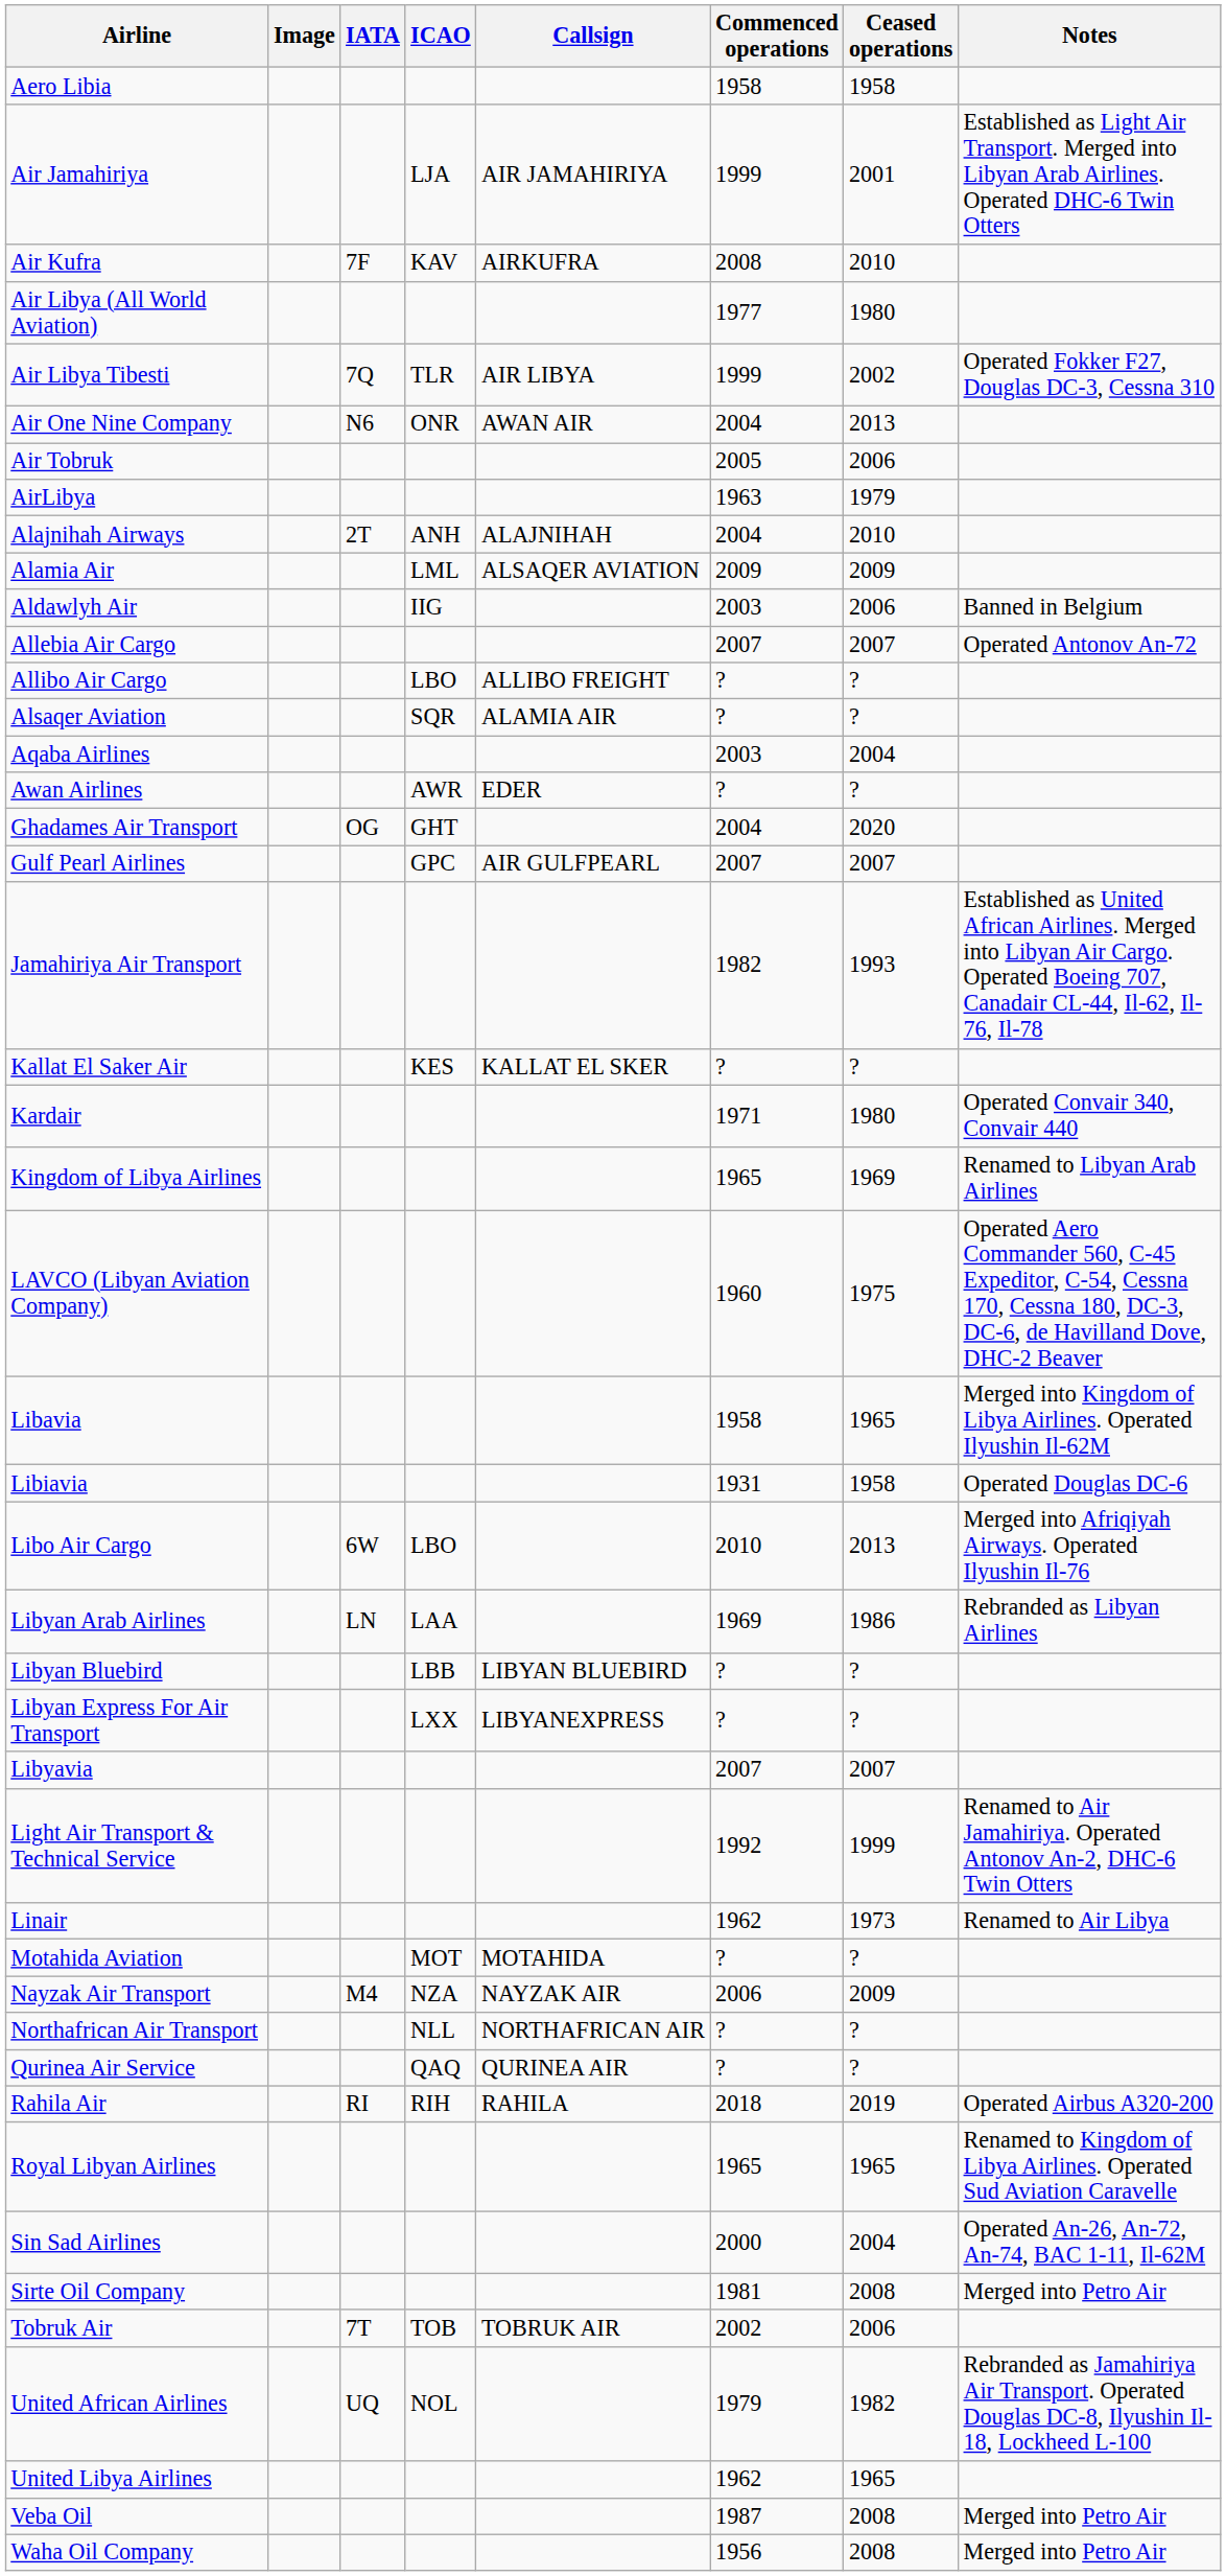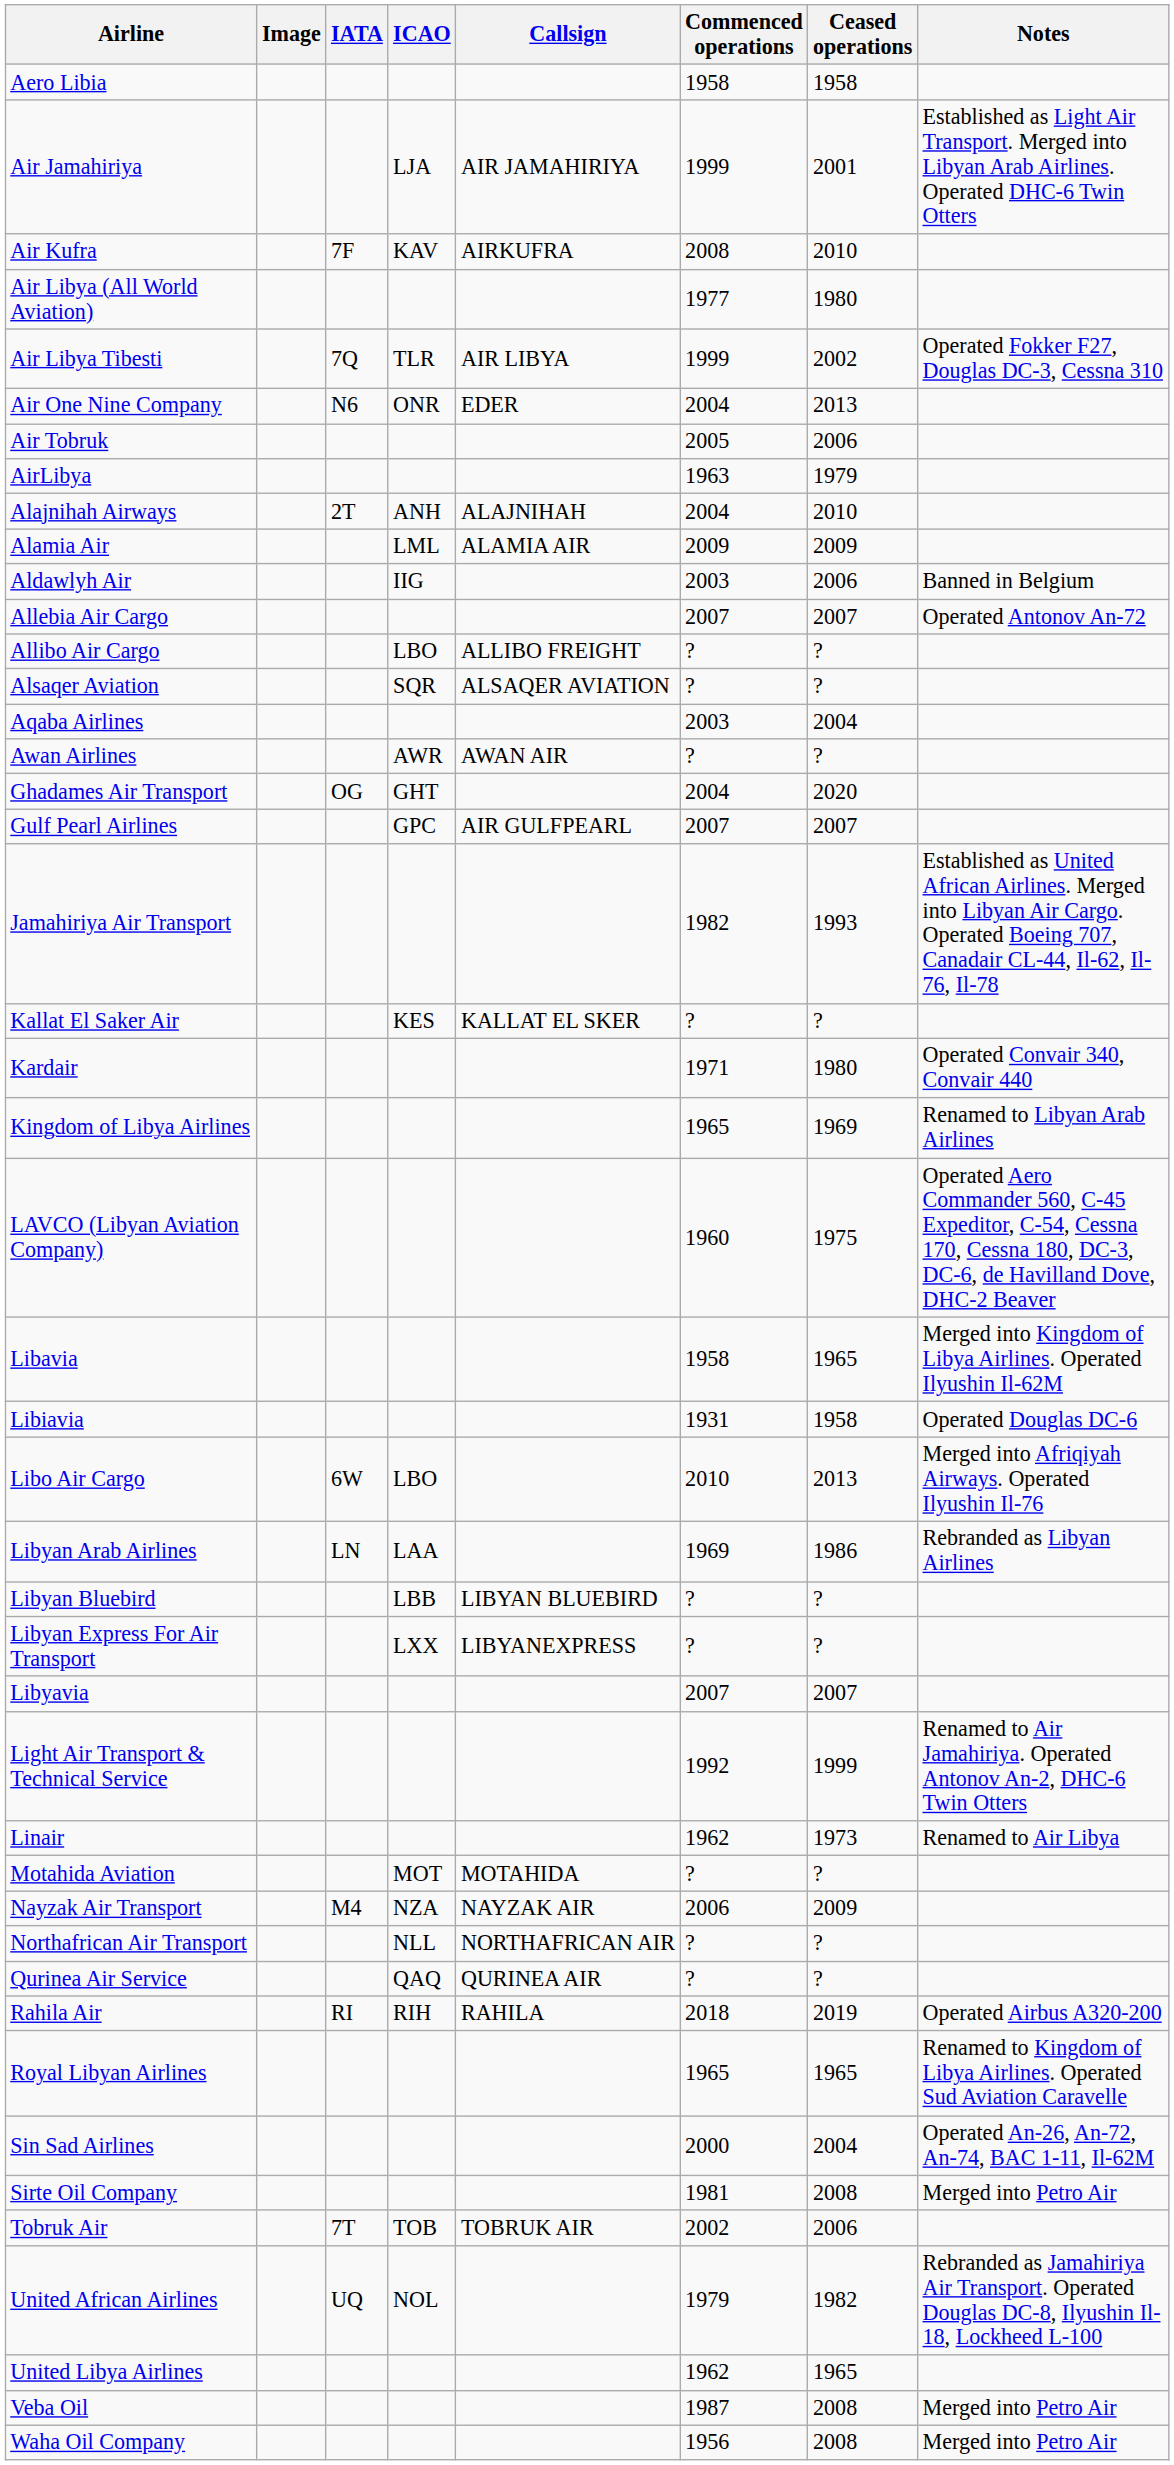 <table class="wikitable sortable" style="border-collapse:collapse; margin:auto;" border="1" cellpadding="3">
 <tr valign="middle">
 <th style="width:175px;">Airline</th>
 <th>Image</th>
 <th><a href='#'>IATA</a></th>
 <th><a href='#'>ICAO</a></th>
 <th><a href='#'>Callsign</a></th>
 <th>Commenced<br>operations</th>
 <th>Ceased<br>operations</th>
 <th style="width:175px;">Notes</th>
 </tr>
 <tr>
 <td><a href='#'>Aero Libia</a></td>
 <td></td>
 <td></td>
 <td></td>
 <td></td>
 <td>1958</td>
 <td>1958</td>
 <td></td>
 </tr>
 <tr>
 <td><a href='#'>Air Jamahiriya</a></td>
 <td></td>
 <td></td>
 <td>LJA</td>
 <td>AIR JAMAHIRIYA</td>
 <td>1999</td>
 <td>2001</td>
 <td>Established as <a href='#'>Light Air Transport</a>. Merged into <a href='#'>Libyan Arab Airlines</a>. Operated <a href='#'>DHC-6 Twin Otters</a></td>
 </tr>
 <tr>
 <td><a href='#'>Air Kufra</a></td>
 <td></td>
 <td>7F</td>
 <td>KAV</td>
 <td>AIRKUFRA</td>
 <td>2008</td>
 <td>2010</td>
 <td></td>
 </tr>
 <tr>
 <td><a href='#'>Air Libya (All World Aviation)</a></td>
 <td></td>
 <td></td>
 <td></td>
 <td></td>
 <td>1977</td>
 <td>1980</td>
 <td></td>
 </tr>
 <tr>
 <td><a href='#'>Air Libya Tibesti</a></td>
 <td></td>
 <td>7Q</td>
 <td>TLR</td>
 <td>AIR LIBYA</td>
 <td>1999</td>
 <td>2002</td>
 <td>Operated <a href='#'>Fokker F27</a>, <a href='#'>Douglas DC-3</a>, <a href='#'>Cessna 310</a></td>
 </tr>
 <tr>
 <td><a href='#'>Air One Nine Company</a></td>
 <td></td>
 <td>N6</td>
 <td>ONR</td>
-<td>AWAN AIR</td>
+<td>EDER</td>
 <td>2004</td>
 <td>2013</td>
 <td></td>
 </tr>
 <tr>
 <td><a href='#'>Air Tobruk</a></td>
 <td></td>
 <td></td>
 <td></td>
 <td></td>
 <td>2005</td>
 <td>2006</td>
 <td></td>
 </tr>
 <tr>
 <td><a href='#'>AirLibya</a></td>
 <td></td>
 <td></td>
 <td></td>
 <td></td>
 <td>1963</td>
 <td>1979</td>
 <td></td>
 </tr>
 <tr>
 <td><a href='#'>Alajnihah Airways</a></td>
 <td></td>
 <td>2T</td>
 <td>ANH</td>
 <td>ALAJNIHAH</td>
 <td>2004</td>
 <td>2010</td>
 <td></td>
 </tr>
 <tr>
 <td><a href='#'>Alamia Air</a></td>
 <td></td>
 <td></td>
 <td>LML</td>
-<td>ALSAQER AVIATION</td>
+<td>ALAMIA AIR</td>
 <td>2009</td>
 <td>2009</td>
 <td></td>
 </tr>
 <tr>
 <td><a href='#'>Aldawlyh Air</a></td>
 <td></td>
 <td></td>
 <td>IIG</td>
 <td></td>
 <td>2003</td>
 <td>2006</td>
 <td>Banned in Belgium</td>
 </tr>
 <tr>
 <td><a href='#'>Allebia Air Cargo</a></td>
 <td></td>
 <td></td>
 <td></td>
 <td></td>
 <td>2007</td>
 <td>2007</td>
 <td>Operated <a href='#'>Antonov An-72</a></td>
 </tr>
 <tr>
 <td><a href='#'>Allibo Air Cargo</a></td>
 <td></td>
 <td></td>
 <td>LBO</td>
 <td>ALLIBO FREIGHT</td>
 <td>?</td>
 <td>?</td>
 <td></td>
 </tr>
 <tr>
 <td><a href='#'>Alsaqer Aviation</a></td>
 <td></td>
 <td></td>
 <td>SQR</td>
-<td>ALAMIA AIR</td>
+<td>ALSAQER AVIATION</td>
 <td>?</td>
 <td>?</td>
 <td></td>
 </tr>
 <tr>
 <td><a href='#'>Aqaba Airlines</a></td>
 <td></td>
 <td></td>
 <td></td>
 <td></td>
 <td>2003</td>
 <td>2004</td>
 <td></td>
 </tr>
 <tr>
 <td><a href='#'>Awan Airlines </a></td>
 <td></td>
 <td></td>
 <td>AWR</td>
-<td>EDER</td>
+<td>AWAN AIR</td>
 <td>?</td>
 <td>?</td>
 <td></td>
 </tr>
 <tr>
 <td><a href='#'>Ghadames Air Transport</a></td>
 <td></td>
 <td>OG</td>
 <td>GHT</td>
 <td></td>
 <td>2004</td>
 <td>2020</td>
 <td></td>
 </tr>
 <tr>
 <td><a href='#'>Gulf Pearl Airlines</a></td>
 <td></td>
 <td></td>
 <td>GPC</td>
 <td>AIR GULFPEARL</td>
 <td>2007</td>
 <td>2007</td>
 <td></td>
 </tr>
 <tr>
 <td><a href='#'>Jamahiriya Air Transport</a></td>
 <td></td>
 <td></td>
 <td></td>
 <td></td>
 <td>1982</td>
 <td>1993</td>
 <td>Established as <a href='#'>United African Airlines</a>. Merged into <a href='#'>Libyan Air Cargo</a>. Operated <a href='#'>Boeing 707</a>, <a href='#'>Canadair CL-44</a>, <a href='#'>Il-62</a>, <a href='#'>Il-76</a>, <a href='#'>Il-78</a></td>
 </tr>
 <tr>
 <td><a href='#'>Kallat El Saker Air</a></td>
 <td></td>
 <td></td>
 <td>KES</td>
 <td>KALLAT EL SKER</td>
 <td>?</td>
 <td>?</td>
 <td></td>
 </tr>
 <tr>
 <td><a href='#'>Kardair</a></td>
 <td></td>
 <td></td>
 <td></td>
 <td></td>
 <td>1971</td>
 <td>1980</td>
 <td>Operated <a href='#'>Convair 340</a>, <a href='#'>Convair 440</a></td>
 </tr>
 <tr>
 <td><a href='#'>Kingdom of Libya Airlines</a></td>
 <td></td>
 <td></td>
 <td></td>
 <td></td>
 <td>1965</td>
 <td>1969</td>
 <td>Renamed to <a href='#'>Libyan Arab Airlines</a></td>
 </tr>
 <tr>
 <td><a href='#'>LAVCO (Libyan Aviation Company)</a></td>
 <td></td>
 <td></td>
 <td></td>
 <td></td>
 <td>1960</td>
 <td>1975</td>
 <td>Operated <a href='#'>Aero Commander 560</a>, <a href='#'>C-45 Expeditor</a>, <a href='#'>C-54</a>, <a href='#'>Cessna 170</a>, <a href='#'>Cessna 180</a>, <a href='#'>DC-3</a>, <a href='#'>DC-6</a>, <a href='#'>de Havilland Dove</a>, <a href='#'>DHC-2 Beaver</a></td>
 </tr>
 <tr>
 <td><a href='#'>Libavia</a></td>
 <td></td>
 <td></td>
 <td></td>
 <td></td>
 <td>1958</td>
 <td>1965</td>
 <td>Merged into <a href='#'>Kingdom of Libya Airlines</a>. Operated <a href='#'>Ilyushin Il-62M</a></td>
 </tr>
 <tr>
 <td><a href='#'>Libiavia</a></td>
 <td></td>
 <td></td>
 <td></td>
 <td></td>
 <td>1931</td>
 <td>1958</td>
 <td>Operated <a href='#'>Douglas DC-6</a></td>
 </tr>
 <tr>
 <td><a href='#'>Libo Air Cargo</a></td>
 <td></td>
 <td>6W</td>
 <td>LBO</td>
 <td></td>
 <td>2010</td>
 <td>2013</td>
 <td>Merged into <a href='#'>Afriqiyah Airways</a>. Operated <a href='#'>Ilyushin Il-76</a></td>
 </tr>
 <tr>
 <td><a href='#'>Libyan Arab Airlines</a></td>
 <td></td>
 <td>LN</td>
 <td>LAA</td>
 <td></td>
 <td>1969</td>
 <td>1986</td>
 <td>Rebranded as <a href='#'>Libyan Airlines</a></td>
 </tr>
 <tr>
 <td><a href='#'>Libyan Bluebird</a></td>
 <td></td>
 <td></td>
 <td>LBB</td>
 <td>LIBYAN BLUEBIRD</td>
 <td>?</td>
 <td>?</td>
 <td></td>
 </tr>
 <tr>
 <td><a href='#'>Libyan Express For Air Transport</a></td>
 <td></td>
 <td></td>
 <td>LXX</td>
 <td>LIBYANEXPRESS</td>
 <td>?</td>
 <td>?</td>
 <td></td>
 </tr>
 <tr>
 <td><a href='#'>Libyavia</a></td>
 <td></td>
 <td></td>
 <td></td>
 <td></td>
 <td>2007</td>
 <td>2007</td>
 <td></td>
 </tr>
 <tr>
 <td><a href='#'>Light Air Transport & Technical Service</a></td>
 <td></td>
 <td></td>
 <td></td>
 <td></td>
 <td>1992</td>
 <td>1999</td>
 <td>Renamed to <a href='#'>Air Jamahiriya</a>. Operated <a href='#'>Antonov An-2</a>, <a href='#'>DHC-6 Twin Otters</a></td>
 </tr>
 <tr>
 <td><a href='#'>Linair</a></td>
 <td></td>
 <td></td>
 <td></td>
 <td></td>
 <td>1962</td>
 <td>1973</td>
 <td>Renamed to <a href='#'>Air Libya</a></td>
 </tr>
 <tr>
 <td><a href='#'>Motahida Aviation</a></td>
 <td></td>
 <td></td>
 <td>MOT</td>
 <td>MOTAHIDA</td>
 <td>?</td>
 <td>?</td>
 <td></td>
 </tr>
 <tr>
 <td><a href='#'>Nayzak Air Transport</a></td>
 <td></td>
 <td>M4</td>
 <td>NZA</td>
 <td>NAYZAK AIR</td>
 <td>2006</td>
 <td>2009</td>
 <td></td>
 </tr>
 <tr>
 <td><a href='#'>Northafrican Air Transport</a></td>
 <td></td>
 <td></td>
 <td>NLL</td>
 <td>NORTHAFRICAN AIR</td>
 <td>?</td>
 <td>?</td>
 <td></td>
 </tr>
 <tr>
 <td><a href='#'>Qurinea Air Service</a></td>
 <td></td>
 <td></td>
 <td>QAQ</td>
 <td>QURINEA AIR</td>
 <td>?</td>
 <td>?</td>
 <td></td>
 </tr>
 <tr>
 <td><a href='#'>Rahila Air</a></td>
 <td></td>
 <td>RI</td>
 <td>RIH</td>
 <td>RAHILA</td>
 <td>2018</td>
 <td>2019</td>
 <td>Operated <a href='#'>Airbus A320-200</a></td>
 </tr>
 <tr>
 <td><a href='#'>Royal Libyan Airlines</a></td>
 <td></td>
 <td></td>
 <td></td>
 <td></td>
 <td>1965</td>
 <td>1965</td>
 <td>Renamed to <a href='#'>Kingdom of Libya Airlines</a>. Operated <a href='#'>Sud Aviation Caravelle</a></td>
 </tr>
 <tr>
 <td><a href='#'>Sin Sad Airlines</a></td>
 <td></td>
 <td></td>
 <td></td>
 <td></td>
 <td>2000</td>
 <td>2004</td>
 <td>Operated <a href='#'>An-26</a>, <a href='#'>An-72</a>, <a href='#'>An-74</a>, <a href='#'>BAC 1-11</a>, <a href='#'>Il-62M</a></td>
 </tr>
 <tr>
 <td><a href='#'>Sirte Oil Company</a></td>
 <td></td>
 <td></td>
 <td></td>
 <td></td>
 <td>1981</td>
 <td>2008</td>
 <td>Merged into <a href='#'>Petro Air</a></td>
 </tr>
 <tr>
 <td><a href='#'>Tobruk Air</a></td>
 <td></td>
 <td>7T</td>
 <td>TOB</td>
 <td>TOBRUK AIR</td>
 <td>2002</td>
 <td>2006</td>
 <td></td>
 </tr>
 <tr>
 <td><a href='#'>United African Airlines</a></td>
 <td></td>
 <td>UQ</td>
 <td>NOL</td>
 <td></td>
 <td>1979</td>
 <td>1982</td>
 <td>Rebranded as <a href='#'>Jamahiriya Air Transport</a>. Operated <a href='#'>Douglas DC-8</a>, <a href='#'>Ilyushin Il-18</a>, <a href='#'>Lockheed L-100</a></td>
 </tr>
 <tr>
 <td><a href='#'>United Libya Airlines</a></td>
 <td></td>
 <td></td>
 <td></td>
 <td></td>
 <td>1962</td>
 <td>1965</td>
 <td></td>
 </tr>
 <tr>
 <td><a href='#'>Veba Oil</a></td>
 <td></td>
 <td></td>
 <td></td>
 <td></td>
 <td>1987</td>
 <td>2008</td>
 <td>Merged into <a href='#'>Petro Air</a></td>
 </tr>
 <tr>
 <td><a href='#'>Waha Oil Company</a></td>
 <td></td>
 <td></td>
 <td></td>
 <td></td>
 <td>1956</td>
 <td>2008</td>
 <td>Merged into <a href='#'>Petro Air</a></td>
 </tr>
 </table>
